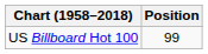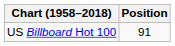 <table class="wikitable">
 <tr>
 <th>Chart (1958–2018)</th>
 <th>Position</th>
 </tr>
 <tr>
 <td>US <a href='#'><em>Billboard</em> Hot 100</a></td>
-<td style="text-align:center;">99</td>
+<td style="text-align:center;">91</td>
 </tr>
 </table>
